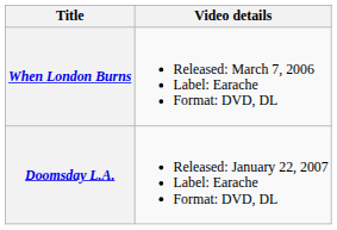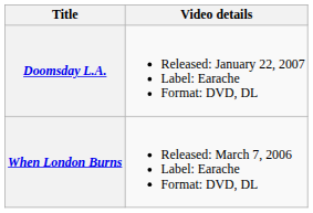 <table class="wikitable plainrowheaders">
 <tr>
 <th scope="col">Title</th>
 <th scope="col">Video details</th>
 </tr>
 <tr>
+<th scope="row"><em><a href='#'>Doomsday L.A.</a></em></th>
+<td><br><ul><li>Released: January 22, 2007</li><li>Label: Earache</li><li>Format: DVD, DL</li></ul></td>
+</tr>
+<tr>
 <th scope="row"><em><a href='#'>When London Burns</a></em></th>
 <td><br><ul><li>Released: March 7, 2006</li><li>Label: Earache</li><li>Format: DVD, DL</li></ul></td>
 </tr>
-<tr>
-<th scope="row"><em><a href='#'>Doomsday L.A.</a></em></th>
-<td><br><ul><li>Released: January 22, 2007</li><li>Label: Earache</li><li>Format: DVD, DL</li></ul></td>
-</tr>
 </table>
